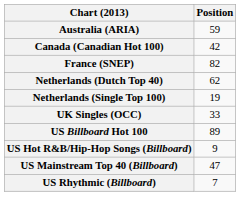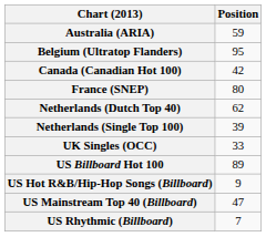 <table class="wikitable sortable plainrowheaders" style="text-align:center">
 <tr>
 <th scope="col">Chart (2013)</th>
 <th scope="col">Position</th>
 </tr>
 <tr>
 <th scope="row">Australia (ARIA)</th>
 <td style="text-align:center;">59</td>
 </tr>
 <tr>
+<th scope="row">Belgium (Ultratop Flanders)</th>
+<td style="text-align:center;">95</td>
+</tr>
+<tr>
 <th scope="row">Canada (Canadian Hot 100)</th>
 <td style="text-align:center;">42</td>
 </tr>
 <tr>
 <th scope="row">France (SNEP)</th>
-<td style="text-align:center;">82</td>
+<td style="text-align:center;">80</td>
 </tr>
 <tr>
 <th scope="row">Netherlands (Dutch Top 40)</th>
 <td style="text-align:center;">62</td>
 </tr>
 <tr>
 <th scope="row">Netherlands (Single Top 100)</th>
-<td style="text-align:center;">19</td>
+<td style="text-align:center;">39</td>
 </tr>
 <tr>
 <th scope="row">UK Singles (OCC)</th>
 <td style="text-align:center;">33</td>
 </tr>
 <tr>
 <th scope="row">US <em>Billboard</em> Hot 100</th>
 <td style="text-align:center;">89</td>
 </tr>
 <tr>
 <th scope="row">US Hot R&B/Hip-Hop Songs (<em>Billboard</em>)</th>
 <td style="text-align:center;">9</td>
 </tr>
 <tr>
 <th scope="row">US Mainstream Top 40 (<em>Billboard</em>)</th>
 <td style="text-align:center;">47</td>
 </tr>
 <tr>
 <th scope="row">US Rhythmic (<em>Billboard</em>)</th>
 <td style="text-align:center;">7</td>
 </tr>
 </table>
